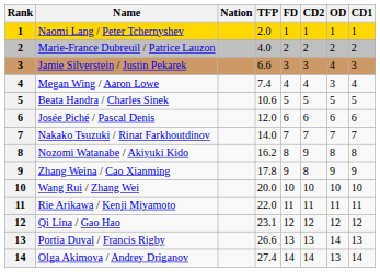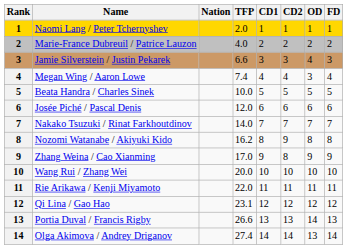 <table class="wikitable">
 <tr>
 <th>Rank</th>
 <th>Name</th>
 <th>Nation</th>
 <th>TFP</th>
-<th>FD</th>
+<th>CD1</th>
 <th>CD2</th>
 <th>OD</th>
-<th>CD1</th>
+<th>FD</th>
 </tr>
 <tr bgcolor="gold">
 <td align="center"><strong>1</strong></td>
 <td><a href='#'>Naomi Lang</a> / <a href='#'>Peter Tchernyshev</a></td>
 <td></td>
 <td>2.0</td>
 <td>1</td>
 <td>1</td>
 <td>1</td>
 <td>1</td>
 </tr>
 <tr bgcolor="silver">
 <td align="center"><strong>2</strong></td>
 <td><a href='#'>Marie-France Dubreuil</a> / <a href='#'>Patrice Lauzon</a></td>
 <td></td>
 <td>4.0</td>
 <td>2</td>
 <td>2</td>
 <td>2</td>
 <td>2</td>
 </tr>
 <tr bgcolor="cc9966">
 <td align="center"><strong>3</strong></td>
 <td><a href='#'>Jamie Silverstein</a> / <a href='#'>Justin Pekarek</a></td>
 <td></td>
 <td>6.6</td>
 <td>3</td>
 <td>3</td>
 <td>4</td>
 <td>3</td>
 </tr>
 <tr>
 <th>4</th>
 <td><a href='#'>Megan Wing</a> / <a href='#'>Aaron Lowe</a></td>
 <td></td>
 <td>7.4</td>
 <td>4</td>
 <td>4</td>
 <td>3</td>
 <td>4</td>
 </tr>
 <tr>
 <th>5</th>
 <td><a href='#'>Beata Handra</a> / <a href='#'>Charles Sinek</a></td>
 <td></td>
-<td>10.6</td>
+<td>10.0</td>
 <td>5</td>
 <td>5</td>
 <td>5</td>
 <td>5</td>
 </tr>
 <tr>
 <th>6</th>
 <td><a href='#'>Josée Piché</a> / <a href='#'>Pascal Denis</a></td>
 <td></td>
 <td>12.0</td>
 <td>6</td>
 <td>6</td>
 <td>6</td>
 <td>6</td>
 </tr>
 <tr>
 <th>7</th>
 <td><a href='#'>Nakako Tsuzuki</a> / <a href='#'>Rinat Farkhoutdinov</a></td>
 <td></td>
 <td>14.0</td>
 <td>7</td>
 <td>7</td>
 <td>7</td>
 <td>7</td>
 </tr>
 <tr>
 <th>8</th>
 <td><a href='#'>Nozomi Watanabe</a> / <a href='#'>Akiyuki Kido</a></td>
 <td></td>
 <td>16.2</td>
 <td>8</td>
 <td>9</td>
 <td>8</td>
 <td>8</td>
 </tr>
 <tr>
 <th>9</th>
 <td><a href='#'>Zhang Weina</a> / <a href='#'>Cao Xianming</a></td>
 <td></td>
-<td>17.8</td>
+<td>17.0</td>
 <td>9</td>
 <td>8</td>
 <td>9</td>
 <td>9</td>
 </tr>
 <tr>
 <th>10</th>
 <td><a href='#'>Wang Rui</a> / <a href='#'>Zhang Wei</a></td>
 <td></td>
 <td>20.0</td>
 <td>10</td>
 <td>10</td>
 <td>10</td>
 <td>10</td>
 </tr>
 <tr>
 <th>11</th>
 <td><a href='#'>Rie Arikawa</a> / <a href='#'>Kenji Miyamoto</a></td>
 <td></td>
 <td>22.0</td>
 <td>11</td>
 <td>11</td>
 <td>11</td>
 <td>11</td>
 </tr>
 <tr>
 <th>12</th>
 <td><a href='#'>Qi Lina</a> / <a href='#'>Gao Hao</a></td>
 <td></td>
 <td>23.1</td>
 <td>12</td>
 <td>12</td>
 <td>12</td>
 <td>12</td>
 </tr>
 <tr>
 <th>13</th>
 <td><a href='#'>Portia Duval</a> / <a href='#'>Francis Rigby</a></td>
 <td></td>
 <td>26.6</td>
 <td>13</td>
 <td>13</td>
 <td>14</td>
 <td>13</td>
 </tr>
 <tr>
 <th>14</th>
 <td><a href='#'>Olga Akimova</a> / <a href='#'>Andrey Driganov</a></td>
 <td></td>
 <td>27.4</td>
 <td>14</td>
 <td>14</td>
 <td>13</td>
 <td>14</td>
 </tr>
 </table>
